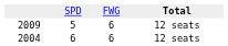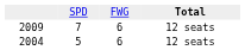 <table border="0" cellpadding="2" cellspacing="0" width="300">
 <tr bgcolor="#eeeeee" align="center">
 <td></td>
 <td><a href='#'>SPD</a></td>
 <td><a href='#'>FWG</a></td>
 <td><strong>Total</strong></td>
 </tr>
 <tr align="center">
 <td>2009</td>
-<td>5</td>
+<td>7</td>
 <td>6</td>
 <td>12 seats</td>
 </tr>
 <tr align="center">
 <td>2004</td>
-<td>6</td>
+<td>5</td>
 <td>6</td>
 <td>12 seats</td>
 </tr>
 </table>
